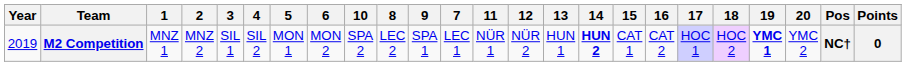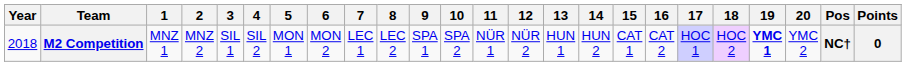 <table class="wikitable" style="text-align:center; font-size:85%">
 <tr>
 <th>Year</th>
 <th>Team</th>
 <th>1</th>
 <th>2</th>
 <th>3</th>
 <th>4</th>
 <th>5</th>
 <th>6</th>
-<th>10</th>
+<th>7</th>
 <th>8</th>
 <th>9</th>
-<th>7</th>
+<th>10</th>
 <th>11</th>
 <th>12</th>
 <th>13</th>
 <th>14</th>
 <th>15</th>
 <th>16</th>
 <th>17</th>
 <th>18</th>
 <th>19</th>
 <th>20</th>
 <th>Pos</th>
 <th>Points</th>
 </tr>
 <tr>
-<td><a href='#'>2019</a></td>
+<td><a href='#'>2018</a></td>
 <th nowrap><a href='#'>M2 Competition</a></th>
 <td style="background:#;"><a href='#'>MNZ<br>1</a></td>
 <td style="background:#;"><a href='#'>MNZ<br>2</a></td>
 <td style="background:#;"><a href='#'>SIL<br>1</a></td>
 <td style="background:#;"><a href='#'>SIL<br>2</a></td>
 <td style="background:#;"><a href='#'>MON<br>1</a></td>
 <td style="background:#;"><a href='#'>MON<br>2</a></td>
-<td style="background:#;"><a href='#'>SPA<br>2</a></td>
+<td style="background:#;"><a href='#'>LEC<br>1</a></td>
 <td style="background:#;"><a href='#'>LEC<br>2</a></td>
 <td style="background:#;"><a href='#'>SPA<br>1</a></td>
-<td style="background:#;"><a href='#'>LEC<br>1</a></td>
+<td style="background:#;"><a href='#'>SPA<br>2</a></td>
 <td style="background:#;"><a href='#'>NÜR<br>1</a></td>
 <td style="background:#;"><a href='#'>NÜR<br>2</a></td>
 <td style="background:#;"><a href='#'>HUN<br>1</a></td>
-<td style="background:#;"><strong><a href='#'>HUN<br>2</a></strong></td>
+<td style="background:#;"><a href='#'>HUN<br>2</a></td>
 <td style="background:#;"><a href='#'>CAT<br>1</a></td>
 <td style="background:#;"><a href='#'>CAT<br>2</a></td>
 <td style="background:#CFCFFF;"><a href='#'>HOC<br>1</a><br></td>
 <td style="background:#EFCFFF;"><a href='#'>HOC<br>2</a><br></td>
 <td style="background:#;"><strong><a href='#'>YMC<br>1</a></strong></td>
 <td style="background:#;"><a href='#'>YMC<br>2</a></td>
 <th>NC†</th>
 <th>0</th>
 </tr>
 </table>
